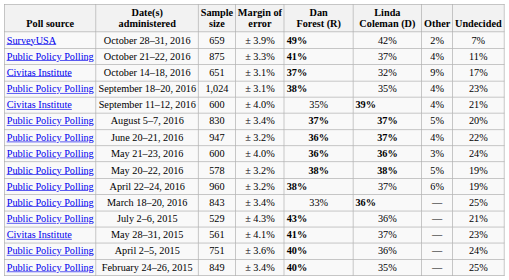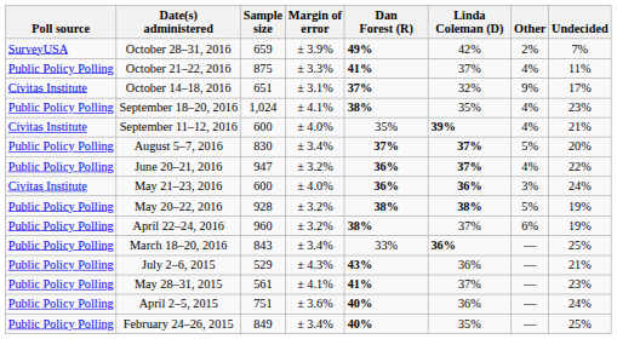 <table class="wikitable">
 <tr valign= bottom>
 <th>Poll source</th>
 <th>Date(s)<br>administered</th>
 <th>Sample<br>size</th>
 <th>Margin of<br>error</th>
 <th style="width:100px;">Dan<br>Forest (R)</th>
 <th style="width:100px;">Linda<br>Coleman (D)</th>
 <th>Other</th>
 <th>Undecided</th>
 </tr>
 <tr>
 <td><a href='#'>SurveyUSA</a></td>
 <td align=center>October 28–31, 2016</td>
 <td align=center>659</td>
 <td align=center>± 3.9%</td>
 <td><strong>49%</strong></td>
 <td align=center>42%</td>
 <td align=center>2%</td>
 <td align=center>7%</td>
 </tr>
 <tr>
 <td><a href='#'>Public Policy Polling</a></td>
 <td align=center>October 21–22, 2016</td>
 <td align=center>875</td>
 <td align=center>± 3.3%</td>
 <td><strong>41%</strong></td>
 <td align=center>37%</td>
 <td align=center>4%</td>
 <td align=center>11%</td>
 </tr>
 <tr>
 <td><a href='#'>Civitas Institute</a></td>
 <td align=center>October 14–18, 2016</td>
 <td align=center>651</td>
 <td align=center>± 3.1%</td>
 <td><strong>37%</strong></td>
 <td align=center>32%</td>
 <td align=center>9%</td>
 <td align=center>17%</td>
 </tr>
 <tr>
 <td><a href='#'>Public Policy Polling</a></td>
 <td align=center>September 18–20, 2016</td>
 <td align=center>1,024</td>
-<td align=center>± 3.1%</td>
+<td align=center>± 4.1%</td>
 <td><strong>38%</strong></td>
 <td align=center>35%</td>
 <td align=center>4%</td>
 <td align=center>23%</td>
 </tr>
 <tr>
 <td><a href='#'>Civitas Institute</a></td>
 <td align=center>September 11–12, 2016</td>
 <td align=center>600</td>
 <td align=center>± 4.0%</td>
 <td align=center>35%</td>
 <td><strong>39%</strong></td>
 <td align=center>4%</td>
 <td align=center>21%</td>
 </tr>
 <tr>
 <td><a href='#'>Public Policy Polling</a></td>
 <td align=center>August 5–7, 2016</td>
 <td align=center>830</td>
 <td align=center>± 3.4%</td>
 <td align=center><strong>37%</strong></td>
 <td align=center><strong>37%</strong></td>
 <td align=center>5%</td>
 <td align=center>20%</td>
 </tr>
 <tr>
 <td><a href='#'>Public Policy Polling</a></td>
 <td align=center>June 20–21, 2016</td>
 <td align=center>947</td>
 <td align=center>± 3.2%</td>
 <td align=center><strong>36%</strong></td>
 <td align=center><strong>37%</strong></td>
 <td align=center>4%</td>
 <td align=center>22%</td>
 </tr>
 <tr>
-<td><a href='#'>Public Policy Polling</a></td>
+<td><a href='#'>Civitas Institute</a></td>
 <td align=center>May 21–23, 2016</td>
 <td align=center>600</td>
 <td align=center>± 4.0%</td>
 <td align=center><strong>36%</strong></td>
 <td align=center><strong>36%</strong></td>
 <td align=center>3%</td>
 <td align=center>24%</td>
 </tr>
 <tr>
 <td><a href='#'>Public Policy Polling</a></td>
 <td align=center>May 20–22, 2016</td>
-<td align=center>578</td>
+<td align=center>928</td>
 <td align=center>± 3.2%</td>
 <td align=center><strong>38%</strong></td>
 <td align=center><strong>38%</strong></td>
 <td align=center>5%</td>
 <td align=center>19%</td>
 </tr>
 <tr>
 <td><a href='#'>Public Policy Polling</a></td>
 <td align=center>April 22–24, 2016</td>
 <td align=center>960</td>
 <td align=center>± 3.2%</td>
 <td><strong>38%</strong></td>
 <td align=center>37%</td>
 <td align=center>6%</td>
 <td align=center>19%</td>
 </tr>
 <tr>
 <td><a href='#'>Public Policy Polling</a></td>
 <td align=center>March 18–20, 2016</td>
 <td align=center>843</td>
 <td align=center>± 3.4%</td>
 <td align=center>33%</td>
 <td><strong>36%</strong></td>
 <td align=center>—</td>
 <td align=center>25%</td>
 </tr>
 <tr>
 <td><a href='#'>Public Policy Polling</a></td>
 <td align=center>July 2–6, 2015</td>
 <td align=center>529</td>
 <td align=center>± 4.3%</td>
 <td><strong>43%</strong></td>
 <td align=center>36%</td>
 <td align=center>—</td>
 <td align=center>21%</td>
 </tr>
 <tr>
-<td><a href='#'>Civitas Institute</a></td>
+<td><a href='#'>Public Policy Polling</a></td>
 <td align=center>May 28–31, 2015</td>
 <td align=center>561</td>
 <td align=center>± 4.1%</td>
 <td><strong>41%</strong></td>
 <td align=center>37%</td>
 <td align=center>—</td>
 <td align=center>23%</td>
 </tr>
 <tr>
 <td><a href='#'>Public Policy Polling</a></td>
 <td align=center>April 2–5, 2015</td>
 <td align=center>751</td>
 <td align=center>± 3.6%</td>
 <td><strong>40%</strong></td>
 <td align=center>36%</td>
 <td align=center>—</td>
 <td align=center>24%</td>
 </tr>
 <tr>
 <td><a href='#'>Public Policy Polling</a></td>
 <td align=center>February 24–26, 2015</td>
 <td align=center>849</td>
 <td align=center>± 3.4%</td>
 <td><strong>40%</strong></td>
 <td align=center>35%</td>
 <td align=center>—</td>
 <td align=center>25%</td>
 </tr>
 </table>
